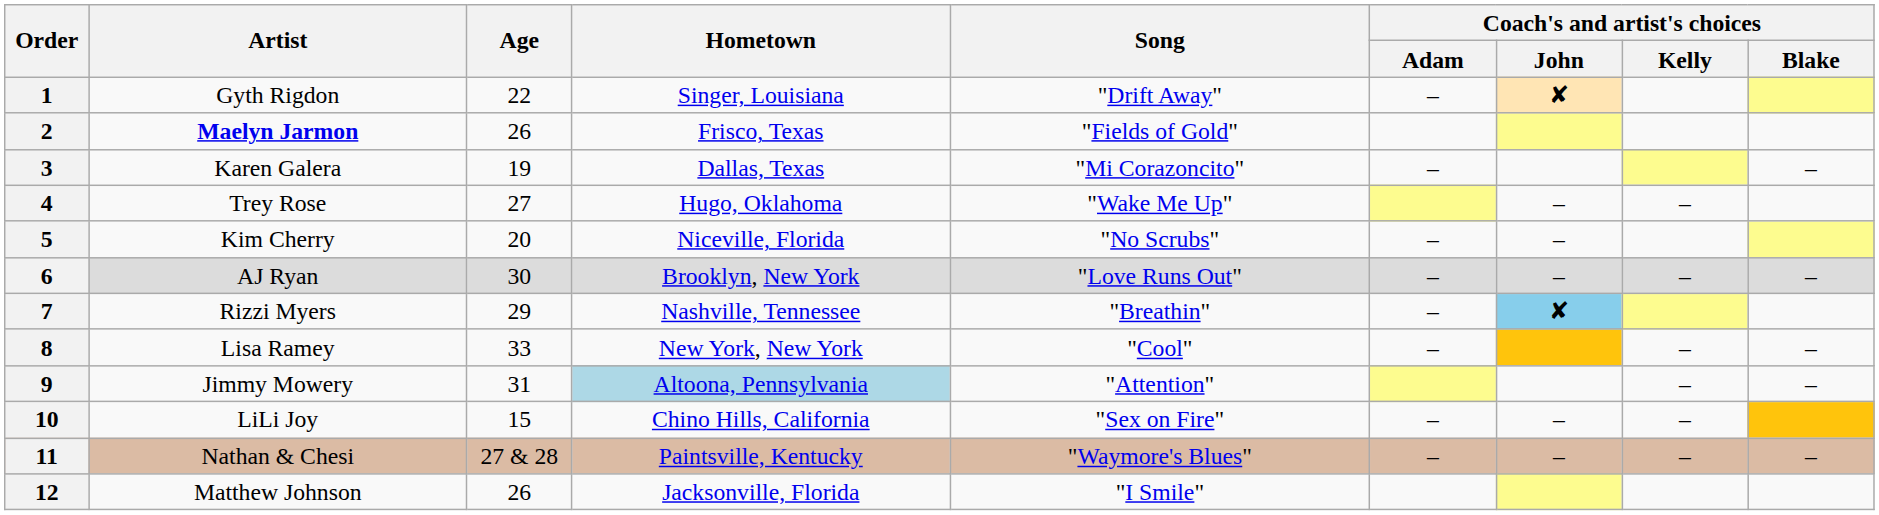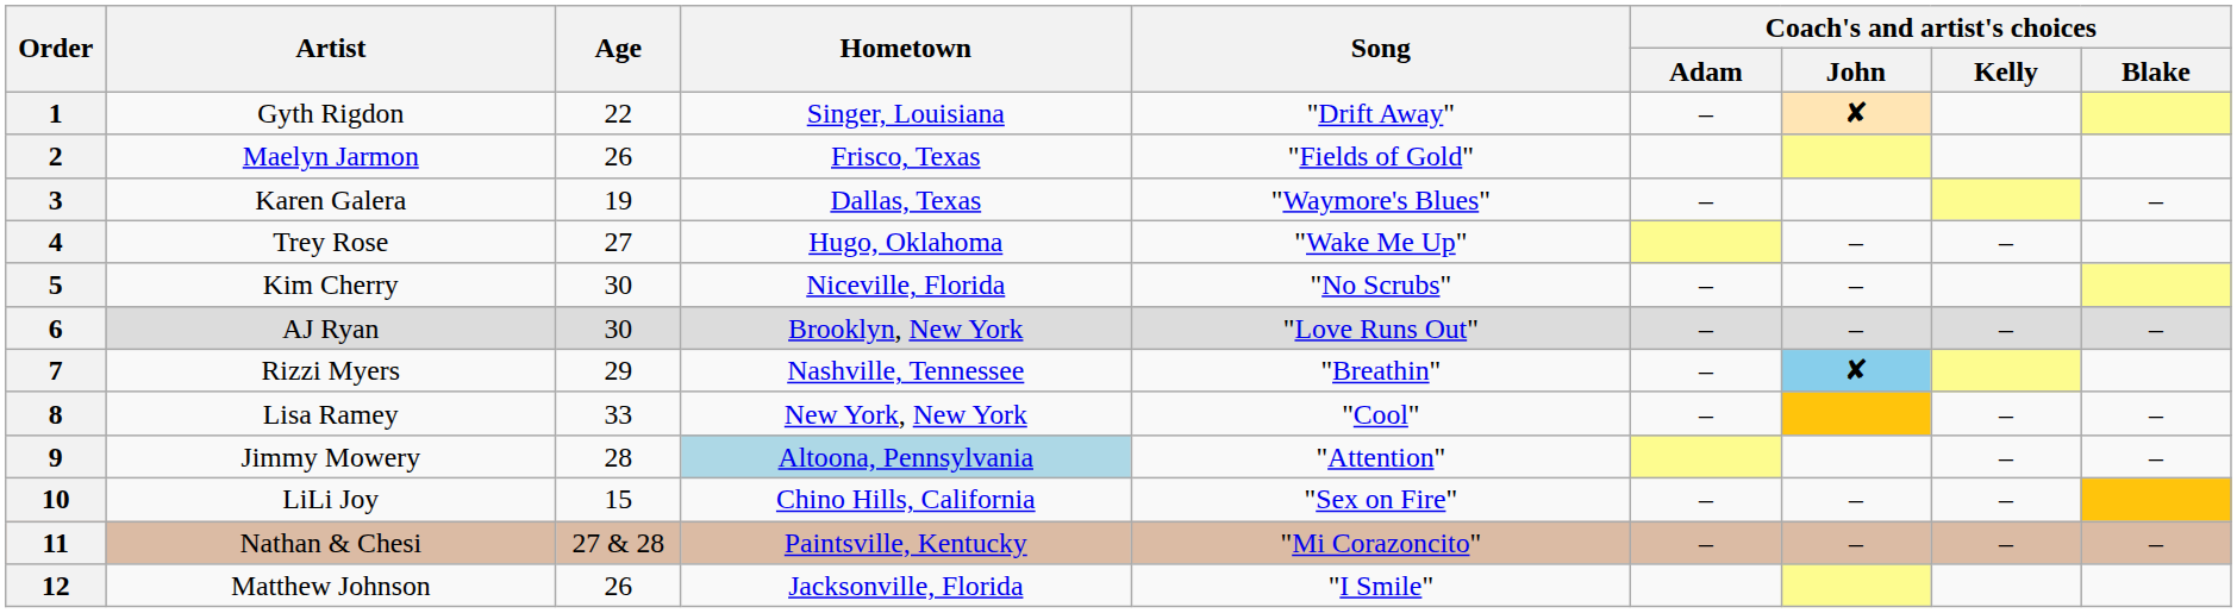 <table class="wikitable" style="text-align:center; line-height:17px; width:100%;">
 <tr>
 <th scope="col" rowspan="2" style="width:04%;">Order</th>
 <th scope="col" rowspan="2" style="width:18%;">Artist</th>
 <th scope="col" rowspan="2" style="width:05%;">Age</th>
 <th scope="col" rowspan="2" style="width:18%;">Hometown</th>
 <th scope="col" rowspan="2" style="width:20%;">Song</th>
 <th scope="col" colspan="4" style="width:24%;">Coach's and artist's choices</th>
 </tr>
 <tr>
 <th stylw="width:06%;">Adam</th>
 <th style="width:06%;">John</th>
 <th style="width:06%;">Kelly</th>
 <th style="width:06%;">Blake</th>
 </tr>
 <tr>
 <th>1</th>
 <td>Gyth Rigdon</td>
 <td>22</td>
 <td><a href='#'>Singer, Louisiana</a></td>
 <td>"<a href='#'>Drift Away</a>"</td>
 <td>–</td>
 <td bgcolor="#ffe5b4">✘</td>
 <td><em></em></td>
 <td style="background:#fdfc8f;"><em></em></td>
 </tr>
 <tr>
 <th>2</th>
-<td><strong><a href='#'>Maelyn Jarmon</a></strong></td>
+<td><a href='#'>Maelyn Jarmon</a></td>
 <td>26</td>
 <td><a href='#'>Frisco, Texas</a></td>
 <td>"<a href='#'>Fields of Gold</a>"</td>
 <td><em></em></td>
 <td style="background:#fdfc8f;"><em></em></td>
 <td><em></em></td>
 <td><em></em></td>
 </tr>
 <tr>
 <th>3</th>
 <td>Karen Galera</td>
 <td>19</td>
 <td><a href='#'>Dallas, Texas</a></td>
-<td>"<a href='#'>Mi Corazoncito</a>"</td>
+<td>"<a href='#'>Waymore's Blues</a>"</td>
 <td>–</td>
 <td><em></em></td>
 <td style="background:#fdfc8f;"><em></em></td>
 <td>–</td>
 </tr>
 <tr>
 <th>4</th>
 <td>Trey Rose</td>
 <td>27</td>
 <td><a href='#'>Hugo, Oklahoma</a></td>
 <td>"<a href='#'>Wake Me Up</a>"</td>
 <td style="background:#fdfc8f;"><em></em></td>
 <td>–</td>
 <td>–</td>
 <td><em></em></td>
 </tr>
 <tr>
 <th>5</th>
 <td>Kim Cherry</td>
-<td>20</td>
+<td>30</td>
 <td><a href='#'>Niceville, Florida</a></td>
 <td>"<a href='#'>No Scrubs</a>"</td>
 <td>–</td>
 <td>–</td>
 <td><em></em></td>
 <td style="background:#fdfc8f;"><em></em></td>
 </tr>
 <tr style="background:#DCDCDC;">
 <th>6</th>
 <td>AJ Ryan</td>
 <td>30</td>
 <td><a href='#'>Brooklyn</a>, <a href='#'>New York</a></td>
 <td>"<a href='#'>Love Runs Out</a>"</td>
 <td>–</td>
 <td>–</td>
 <td>–</td>
 <td>–</td>
 </tr>
 <tr>
 <th>7</th>
 <td>Rizzi Myers</td>
 <td>29</td>
 <td><a href='#'>Nashville, Tennessee</a></td>
 <td>"<a href='#'>Breathin</a>"</td>
 <td>–</td>
 <td bgcolor="#87ceeb">✘</td>
 <td style="background:#fdfc8f;"><em></em></td>
 <td><em></em></td>
 </tr>
 <tr>
 <th>8</th>
 <td>Lisa Ramey</td>
 <td>33</td>
 <td><a href='#'>New York</a>, <a href='#'>New York</a></td>
 <td>"<a href='#'>Cool</a>"</td>
 <td>–</td>
 <td style="background:#ffc40c"><em></em></td>
 <td>–</td>
 <td>–</td>
 </tr>
 <tr>
 <th>9</th>
 <td>Jimmy Mowery</td>
-<td>31</td>
+<td>28</td>
 <td style="background: lightblue;"><a href='#'>Altoona, Pennsylvania</a></td>
 <td>"<a href='#'>Attention</a>"</td>
 <td style="background:#fdfc8f;"><em></em></td>
 <td><em></em></td>
 <td>–</td>
 <td>–</td>
 </tr>
 <tr>
 <th>10</th>
 <td>LiLi Joy</td>
 <td>15</td>
 <td><a href='#'>Chino Hills, California</a></td>
 <td>"<a href='#'>Sex on Fire</a>"</td>
 <td>–</td>
 <td>–</td>
 <td>–</td>
 <td style="background:#ffc40c"><em></em></td>
 </tr>
 <tr style="background:#dbbba4;">
 <th>11</th>
 <td>Nathan & Chesi</td>
 <td>27 & 28</td>
 <td><a href='#'>Paintsville, Kentucky</a></td>
-<td>"<a href='#'>Waymore's Blues</a>"</td>
+<td>"<a href='#'>Mi Corazoncito</a>"</td>
 <td>–</td>
 <td>–</td>
 <td>–</td>
 <td>–</td>
 </tr>
 <tr>
 <th>12</th>
 <td>Matthew Johnson</td>
 <td>26</td>
 <td><a href='#'>Jacksonville, Florida</a></td>
 <td>"<a href='#'>I Smile</a>"</td>
 <td><em></em></td>
 <td style="background:#fdfc8f;"><em></em></td>
 <td><em></em></td>
 <td><em></em></td>
 </tr>
 </table>
